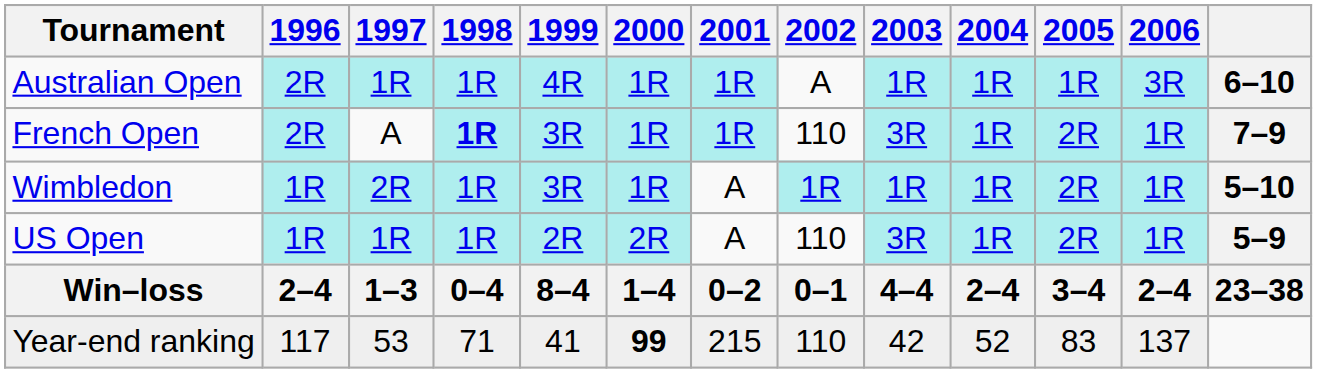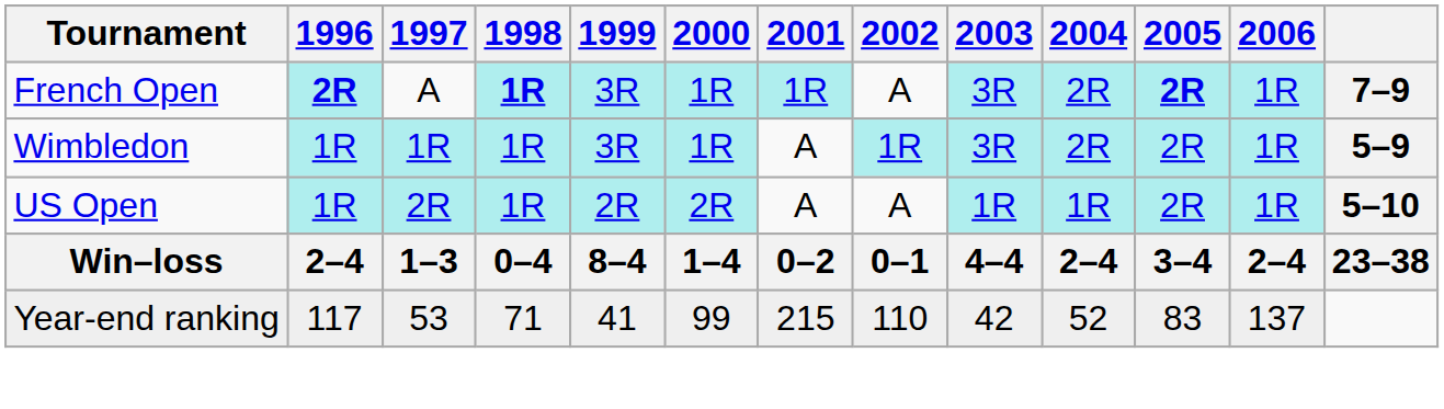 <table class=wikitable style=text-align:center;font-size:97%>
 <tr>
 <th>Tournament</th>
 <th><a href='#'>1996</a></th>
 <th><a href='#'>1997</a></th>
 <th><a href='#'>1998</a></th>
 <th><a href='#'>1999</a></th>
 <th><a href='#'>2000</a></th>
 <th><a href='#'>2001</a></th>
 <th><a href='#'>2002</a></th>
 <th><a href='#'>2003</a></th>
 <th><a href='#'>2004</a></th>
 <th><a href='#'>2005</a></th>
 <th><a href='#'>2006</a></th>
 <th></th>
 </tr>
 <tr>
-<td align=left><a href='#'>Australian Open</a></td>
-<td bgcolor=afeeee><a href='#'>2R</a></td>
-<td bgcolor=afeeee><a href='#'>1R</a></td>
-<td bgcolor=afeeee><a href='#'>1R</a></td>
-<td bgcolor=afeeee><a href='#'>4R</a></td>
-<td bgcolor=afeeee><a href='#'>1R</a></td>
-<td bgcolor=afeeee><a href='#'>1R</a></td>
-<td>A</td>
-<td bgcolor=afeeee><a href='#'>1R</a></td>
-<td bgcolor=afeeee><a href='#'>1R</a></td>
-<td bgcolor=afeeee><a href='#'>1R</a></td>
-<td bgcolor=afeeee><a href='#'>3R</a></td>
-<th>6–10</th>
-</tr>
-<tr>
 <td align=left><a href='#'>French Open</a></td>
-<td bgcolor=afeeee><a href='#'>2R</a></td>
+<td bgcolor=afeeee><strong><a href='#'>2R</a></strong></td>
 <td>A</td>
 <td bgcolor=afeeee><strong><a href='#'>1R</a></strong></td>
 <td bgcolor=afeeee><a href='#'>3R</a></td>
 <td bgcolor=afeeee><a href='#'>1R</a></td>
 <td bgcolor=afeeee><a href='#'>1R</a></td>
-<td>110</td>
+<td>A</td>
 <td bgcolor=afeeee><a href='#'>3R</a></td>
-<td bgcolor=afeeee><a href='#'>1R</a></td>
 <td bgcolor=afeeee><a href='#'>2R</a></td>
+<td bgcolor=afeeee><strong><a href='#'>2R</a></strong></td>
 <td bgcolor=afeeee><a href='#'>1R</a></td>
 <th>7–9</th>
 </tr>
 <tr>
 <td align=left><a href='#'>Wimbledon</a></td>
 <td bgcolor=afeeee><a href='#'>1R</a></td>
-<td bgcolor=afeeee><a href='#'>2R</a></td>
+<td bgcolor=afeeee><a href='#'>1R</a></td>
 <td bgcolor=afeeee><a href='#'>1R</a></td>
 <td bgcolor=afeeee><a href='#'>3R</a></td>
 <td bgcolor=afeeee><a href='#'>1R</a></td>
 <td>A</td>
 <td bgcolor=afeeee><a href='#'>1R</a></td>
+<td bgcolor=afeeee><a href='#'>3R</a></td>
+<td bgcolor=afeeee><a href='#'>2R</a></td>
+<td bgcolor=afeeee><a href='#'>2R</a></td>
+<td bgcolor=afeeee><a href='#'>1R</a></td>
+<th>5–9</th>
+</tr>
+<tr>
+<td align=left><a href='#'>US Open</a></td>
+<td bgcolor=afeeee><a href='#'>1R</a></td>
+<td bgcolor=afeeee><a href='#'>2R</a></td>
+<td bgcolor=afeeee><a href='#'>1R</a></td>
+<td bgcolor=afeeee><a href='#'>2R</a></td>
+<td bgcolor=afeeee><a href='#'>2R</a></td>
+<td>A</td>
+<td>A</td>
 <td bgcolor=afeeee><a href='#'>1R</a></td>
 <td bgcolor=afeeee><a href='#'>1R</a></td>
 <td bgcolor=afeeee><a href='#'>2R</a></td>
 <td bgcolor=afeeee><a href='#'>1R</a></td>
 <th>5–10</th>
-</tr>
-<tr>
-<td align=left><a href='#'>US Open</a></td>
-<td bgcolor=afeeee><a href='#'>1R</a></td>
-<td bgcolor=afeeee><a href='#'>1R</a></td>
-<td bgcolor=afeeee><a href='#'>1R</a></td>
-<td bgcolor=afeeee><a href='#'>2R</a></td>
-<td bgcolor=afeeee><a href='#'>2R</a></td>
-<td>A</td>
-<td>110</td>
-<td bgcolor=afeeee><a href='#'>3R</a></td>
-<td bgcolor=afeeee><a href='#'>1R</a></td>
-<td bgcolor=afeeee><a href='#'>2R</a></td>
-<td bgcolor=afeeee><a href='#'>1R</a></td>
-<th>5–9</th>
 </tr>
 <tr>
 <th>Win–loss</th>
 <th>2–4</th>
 <th>1–3</th>
 <th>0–4</th>
 <th>8–4</th>
 <th>1–4</th>
 <th>0–2</th>
 <th>0–1</th>
 <th>4–4</th>
 <th>2–4</th>
 <th>3–4</th>
 <th>2–4</th>
 <th>23–38</th>
 </tr>
 <tr bgcolor=efefef>
 <td align=left>Year-end ranking</td>
 <td>117</td>
 <td>53</td>
 <td>71</td>
 <td>41</td>
-<td><strong>99</strong></td>
+<td>99</td>
 <td>215</td>
 <td>110</td>
 <td>42</td>
 <td>52</td>
 <td>83</td>
 <td>137</td>
 </tr>
 </table>
